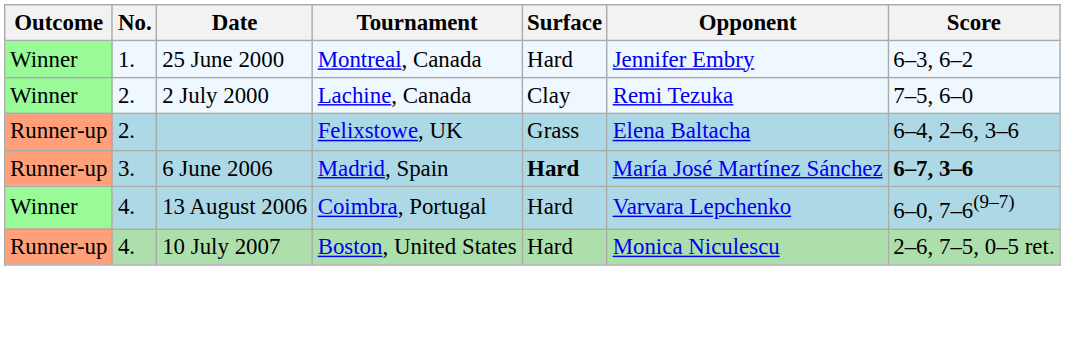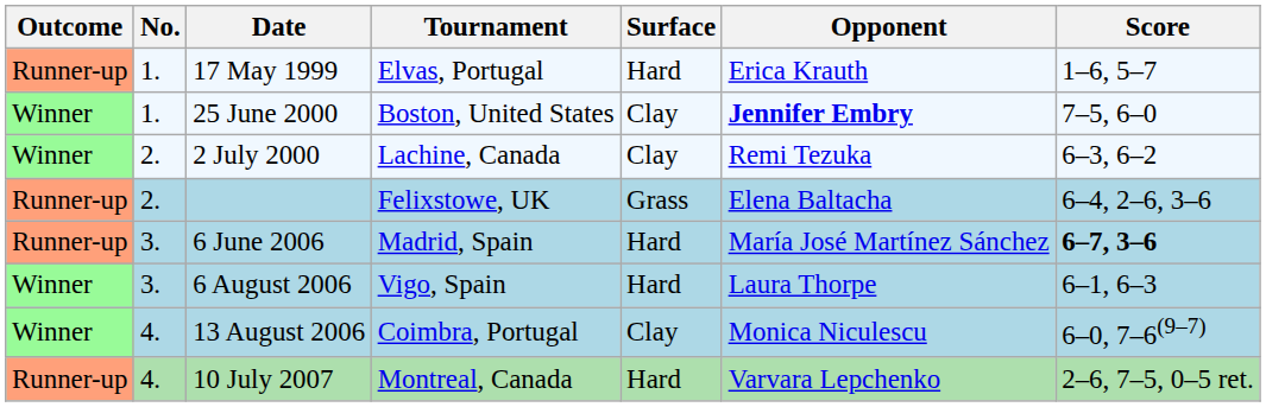 <table class=wikitable>
 <tr>
 <th>Outcome</th>
 <th>No.</th>
 <th>Date</th>
 <th>Tournament</th>
 <th>Surface</th>
 <th>Opponent</th>
 <th>Score</th>
 </tr>
 <tr bgcolor="#f0f8ff">
+<td bgcolor=FFA07A>Runner-up</td>
+<td>1.</td>
+<td>17 May 1999</td>
+<td><a href='#'>Elvas</a>, Portugal</td>
+<td>Hard</td>
+<td> <a href='#'>Erica Krauth</a></td>
+<td>1–6, 5–7</td>
+</tr>
+<tr bgcolor="#f0f8ff">
 <td bgcolor="#98FB98">Winner</td>
 <td>1.</td>
 <td>25 June 2000</td>
-<td><a href='#'>Montreal</a>, Canada</td>
-<td>Hard</td>
-<td> <a href='#'>Jennifer Embry</a></td>
-<td>6–3, 6–2</td>
+<td><a href='#'>Boston</a>, United States</td>
+<td>Clay</td>
+<td><strong> <a href='#'>Jennifer Embry</a></strong></td>
+<td>7–5, 6–0</td>
 </tr>
 <tr bgcolor="#f0f8ff">
 <td bgcolor="#98FB98">Winner</td>
 <td>2.</td>
 <td>2 July 2000</td>
 <td><a href='#'>Lachine</a>, Canada</td>
 <td>Clay</td>
 <td> <a href='#'>Remi Tezuka</a></td>
-<td>7–5, 6–0</td>
+<td>6–3, 6–2</td>
 </tr>
 <tr style="background:lightblue;">
 <td bgcolor=FFA07A>Runner-up</td>
 <td>2.</td>
 <td></td>
 <td><a href='#'>Felixstowe</a>, UK</td>
 <td>Grass</td>
 <td> <a href='#'>Elena Baltacha</a></td>
 <td>6–4, 2–6, 3–6</td>
 </tr>
 <tr style="background:lightblue;">
 <td bgcolor=FFA07A>Runner-up</td>
 <td>3.</td>
 <td>6 June 2006</td>
 <td><a href='#'>Madrid</a>, Spain</td>
-<td><strong>Hard</strong></td>
+<td>Hard</td>
 <td> <a href='#'>María José Martínez Sánchez</a></td>
 <td><strong>6–7, 3–6</strong></td>
+</tr>
+<tr style="background:lightblue;">
+<td bgcolor="#98FB98">Winner</td>
+<td>3.</td>
+<td>6 August 2006</td>
+<td><a href='#'>Vigo</a>, Spain</td>
+<td>Hard</td>
+<td> <a href='#'>Laura Thorpe</a></td>
+<td>6–1, 6–3</td>
 </tr>
 <tr style="background:lightblue;">
 <td bgcolor="#98FB98">Winner</td>
 <td>4.</td>
 <td>13 August 2006</td>
 <td><a href='#'>Coimbra</a>, Portugal</td>
-<td>Hard</td>
-<td> <a href='#'>Varvara Lepchenko</a></td>
+<td>Clay</td>
+<td> <a href='#'>Monica Niculescu</a></td>
 <td>6–0, 7–6<sup>(9–7)</sup></td>
 </tr>
 <tr bgcolor=ADDFAD>
 <td bgcolor=FFA07A>Runner-up</td>
 <td>4.</td>
 <td>10 July 2007</td>
-<td><a href='#'>Boston</a>, United States</td>
+<td><a href='#'>Montreal</a>, Canada</td>
 <td>Hard</td>
-<td> <a href='#'>Monica Niculescu</a></td>
+<td> <a href='#'>Varvara Lepchenko</a></td>
 <td>2–6, 7–5, 0–5 ret.</td>
 </tr>
 </table>
